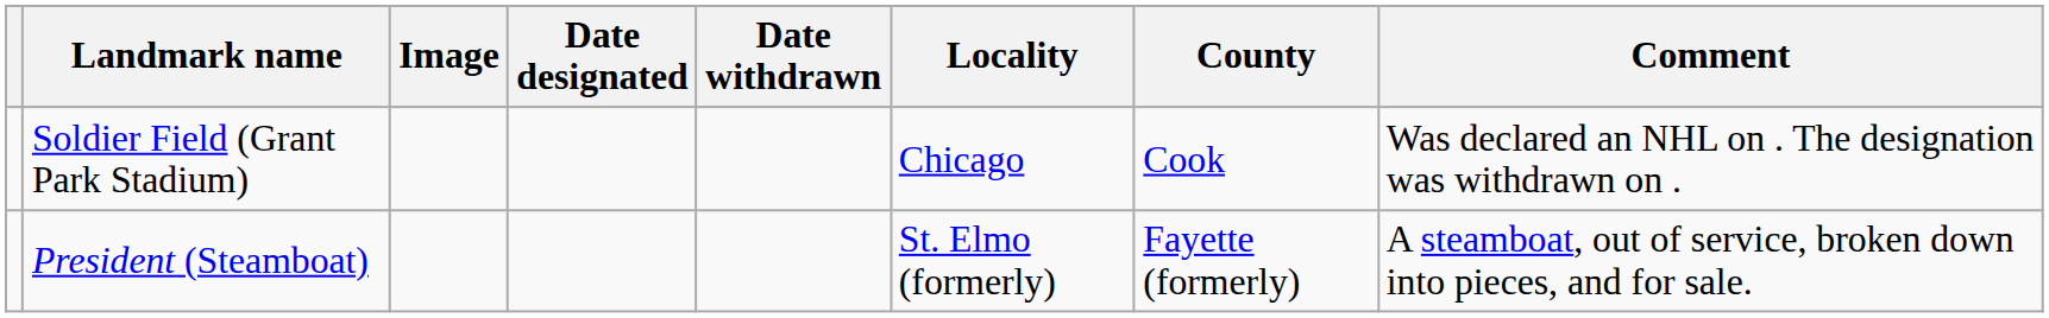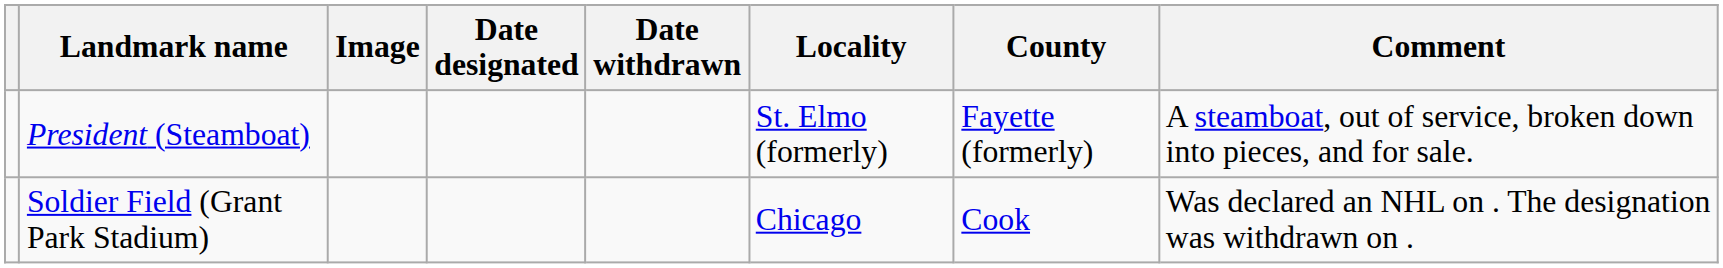 <table class="wikitable sortable" style="width:98%">
 <tr>
 <th scope="col"></th>
 <th scope="col"  width="18%">Landmark name</th>
 <th scope="col" class="unsortable">Image</th>
 <th scope="col" date width="4%">Date designated</th>
 <th scope="col" date width="4%">Date withdrawn</th>
 <th scope="col" width="12%">Locality</th>
 <th scope="col">County</th>
 <th scope="col" class="unsortable">Comment</th>
 </tr>
 <tr>
 <td></td>
+<td><a href='#'><em>President</em> (Steamboat)</a></td>
+<td></td>
+<td></td>
+<td></td>
+<td><a href='#'>St. Elmo</a> (formerly)</td>
+<td><a href='#'>Fayette</a> (formerly)</td>
+<td>A <a href='#'>steamboat</a>, out of service, broken down into pieces, and for sale.</td>
+</tr>
+<tr>
+<td></td>
 <td><a href='#'>Soldier Field</a> (Grant Park Stadium)</td>
 <td></td>
 <td></td>
 <td></td>
 <td><a href='#'>Chicago</a></td>
 <td><a href='#'>Cook</a></td>
 <td>Was declared an NHL on .  The designation was withdrawn on .</td>
 </tr>
-<tr>
-<td></td>
-<td><a href='#'><em>President</em> (Steamboat)</a></td>
-<td></td>
-<td></td>
-<td></td>
-<td><a href='#'>St. Elmo</a> (formerly)</td>
-<td><a href='#'>Fayette</a> (formerly)</td>
-<td>A <a href='#'>steamboat</a>, out of service, broken down into pieces, and for sale.</td>
-</tr>
 </table>
